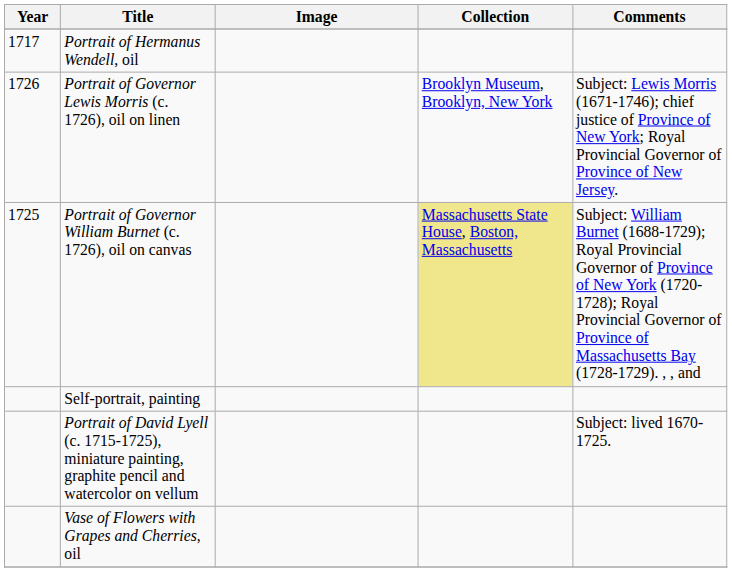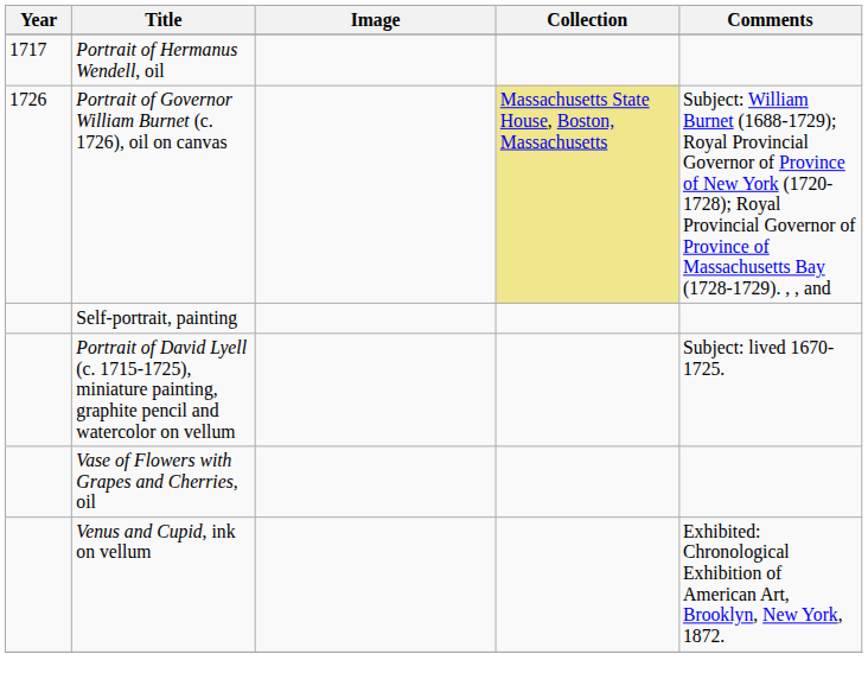 <table class="wikitable sortable">
 <tr>
 <th scope="col" width="50">Year</th>
 <th scope="col" width="150">Title</th>
 <th scope="col" width="200">Image</th>
 <th scope="col" width="150">Collection</th>
 <th scope="col" width="150">Comments</th>
 </tr>
 <tr valign="top">
 </tr>
 <tr valign="top">
 <td>1717</td>
 <td><em>Portrait of Hermanus Wendell</em>, oil</td>
 <td></td>
 <td></td>
 <td></td>
 </tr>
 <tr valign="top">
 <td>1726</td>
-<td><em>Portrait of Governor Lewis Morris</em> (c. 1726), oil on linen</td>
-<td></td>
-<td><a href='#'>Brooklyn Museum</a>, <a href='#'>Brooklyn, New York</a></td>
-<td>Subject: <a href='#'>Lewis Morris</a> (1671-1746); chief justice of <a href='#'>Province of New York</a>; Royal Provincial Governor of <a href='#'>Province of New Jersey</a>. </td>
-</tr>
-<tr valign="top">
-<td>1725</td>
 <td><em>Portrait of Governor William Burnet</em> (c. 1726), oil on canvas</td>
 <td></td>
 <td style="background: khaki;"><a href='#'>Massachusetts State House</a>, <a href='#'>Boston, Massachusetts</a></td>
 <td>Subject: <a href='#'>William Burnet</a> (1688-1729); Royal Provincial Governor of <a href='#'>Province of New York</a> (1720-1728); Royal Provincial Governor of <a href='#'>Province of Massachusetts Bay</a> (1728-1729). , ,  and </td>
 </tr>
 <tr valign="top">
 <td></td>
 <td>Self-portrait, painting</td>
 <td></td>
 <td></td>
 <td></td>
 </tr>
 <tr valign="top">
 <td></td>
 <td><em>Portrait of David Lyell</em> (c. 1715-1725), miniature painting, graphite pencil and watercolor on vellum</td>
 <td></td>
 <td></td>
 <td>Subject: lived 1670-1725. </td>
 </tr>
 <tr valign="top">
 <td></td>
 <td><em>Vase of Flowers with Grapes and Cherries</em>, oil</td>
 <td></td>
 <td></td>
 <td></td>
 </tr>
 <tr valign="top">
+<td></td>
+<td><em>Venus and Cupid</em>, ink on vellum</td>
+<td></td>
+<td></td>
+<td>Exhibited: Chronological Exhibition of American Art, <a href='#'>Brooklyn</a>, <a href='#'>New York</a>, 1872.</td>
+</tr>
+<tr valign="top">
 </tr>
 <tr>
 </tr>
 </table>
